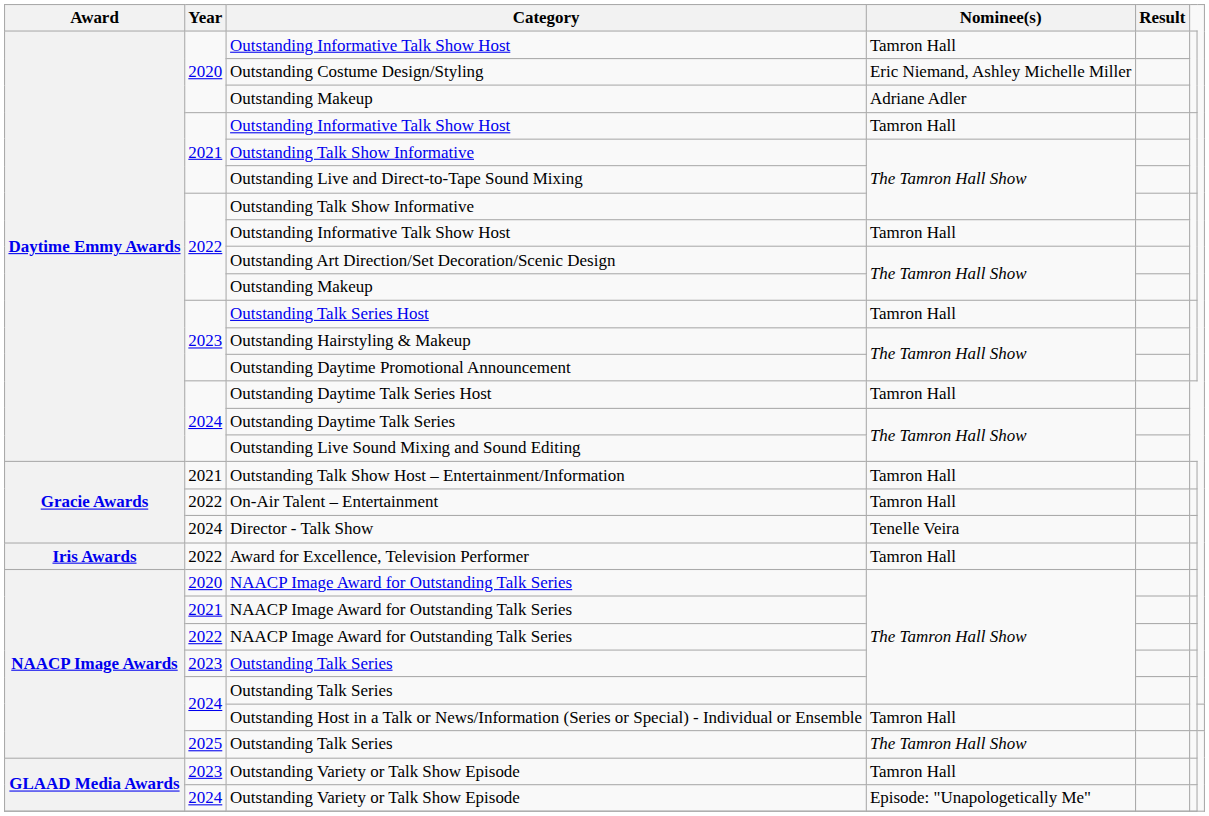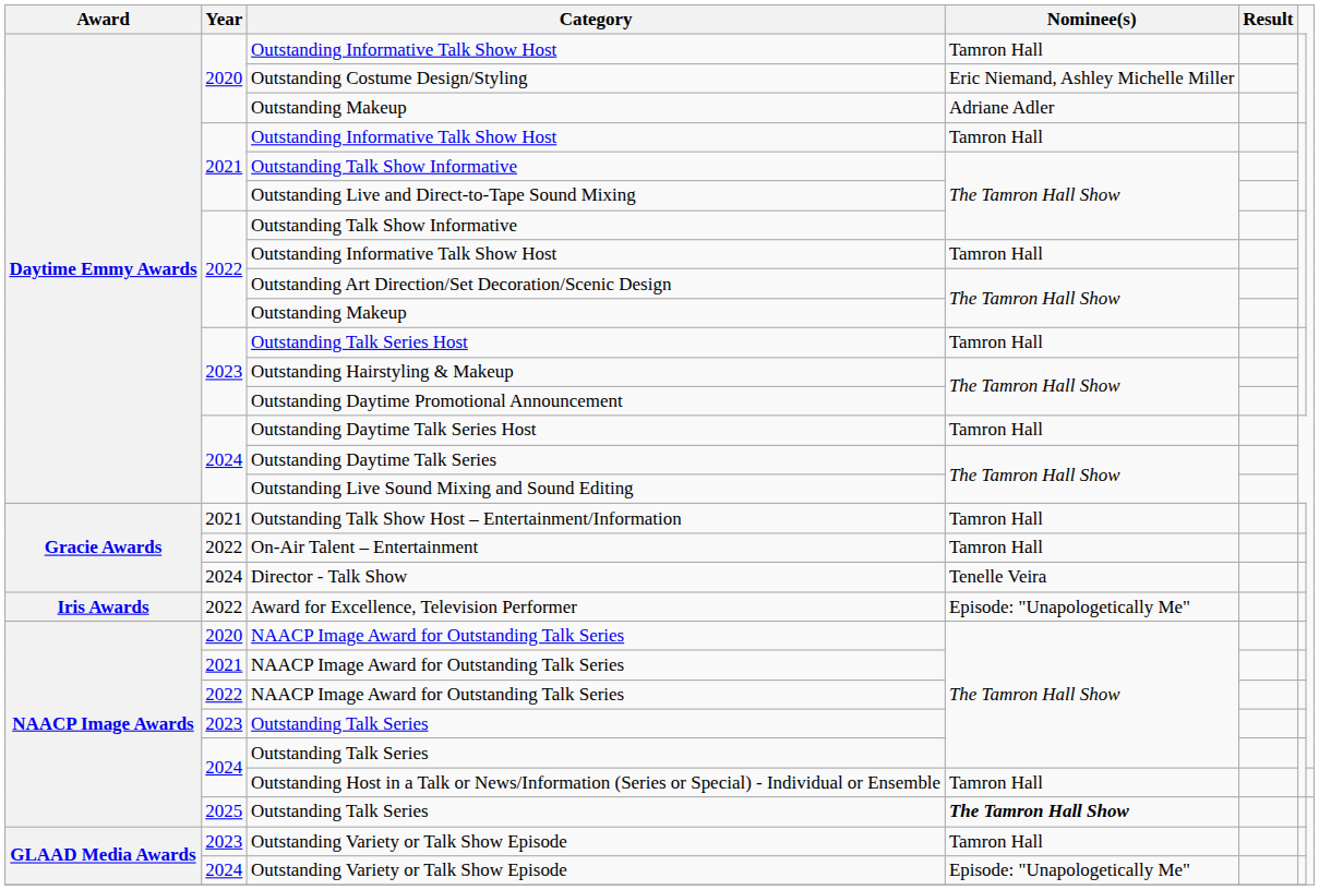 <table class="wikitable sortable plainrowheaders">
 <tr>
 <th scope="col">Award</th>
 <th scope="col">Year</th>
 <th scope="col">Category</th>
 <th scope="col">Nominee(s)</th>
 <th scope="col">Result</th>
 </tr>
 <tr>
 <th scope="row" rowspan="16"><a href='#'>Daytime Emmy Awards</a></th>
 <td rowspan="3"><a href='#'>2020</a></td>
 <td><a href='#'>Outstanding Informative Talk Show Host</a></td>
 <td>Tamron Hall</td>
 <td></td>
 <td rowspan="3" style="text-align:center;"></td>
 </tr>
 <tr>
 <td>Outstanding Costume Design/Styling</td>
 <td>Eric Niemand, Ashley Michelle Miller</td>
 <td></td>
 </tr>
 <tr>
 <td>Outstanding Makeup</td>
 <td>Adriane Adler</td>
 <td></td>
 </tr>
 <tr>
 <td rowspan="3"><a href='#'>2021</a></td>
 <td><a href='#'>Outstanding Informative Talk Show Host</a></td>
 <td>Tamron Hall</td>
 <td></td>
 <td rowspan="3" style="text-align:center;"></td>
 </tr>
 <tr>
 <td><a href='#'>Outstanding Talk Show Informative</a></td>
 <td rowspan=3><em>The Tamron Hall Show</em></td>
 <td></td>
 </tr>
 <tr>
 <td>Outstanding Live and Direct-to-Tape Sound Mixing</td>
 <td></td>
 </tr>
 <tr>
 <td rowspan="4"><a href='#'>2022</a></td>
 <td>Outstanding Talk Show Informative</td>
 <td></td>
 <td rowspan="4" style="text-align:center;"></td>
 </tr>
 <tr>
 <td>Outstanding Informative Talk Show Host</td>
 <td>Tamron Hall</td>
 <td></td>
 </tr>
 <tr>
 <td>Outstanding Art Direction/Set Decoration/Scenic Design</td>
 <td rowspan=2><em>The Tamron Hall Show</em></td>
 <td></td>
 </tr>
 <tr>
 <td>Outstanding Makeup</td>
 <td></td>
 </tr>
 <tr>
 <td rowspan="3"><a href='#'>2023</a></td>
 <td><a href='#'>Outstanding Talk Series Host</a></td>
 <td>Tamron Hall</td>
 <td></td>
 <td rowspan="3" style="text-align:center;"></td>
 </tr>
 <tr>
 <td>Outstanding Hairstyling & Makeup</td>
 <td rowspan=2><em>The Tamron Hall Show</em></td>
 <td></td>
 </tr>
 <tr>
 <td>Outstanding Daytime Promotional Announcement</td>
 <td></td>
 </tr>
 <tr>
 <td rowspan="3"><a href='#'>2024</a></td>
 <td>Outstanding Daytime Talk Series Host</td>
 <td>Tamron Hall</td>
 <td></td>
 </tr>
 <tr>
 <td>Outstanding Daytime Talk Series</td>
 <td rowspan=2><em>The Tamron Hall Show</em></td>
 <td></td>
 </tr>
 <tr>
 <td>Outstanding Live Sound Mixing and Sound Editing</td>
 <td></td>
 </tr>
 <tr>
 <th scope="row" rowspan="3"><a href='#'>Gracie Awards</a></th>
 <td>2021</td>
 <td>Outstanding Talk Show Host – Entertainment/Information</td>
 <td>Tamron Hall</td>
 <td></td>
 <td style="text-align:center;"></td>
 </tr>
 <tr>
 <td>2022</td>
 <td>On-Air Talent – Entertainment</td>
 <td>Tamron Hall</td>
 <td></td>
 <td style="text-align:center;"></td>
 </tr>
 <tr>
 <td>2024</td>
 <td>Director - Talk Show</td>
 <td>Tenelle Veira</td>
 <td></td>
 <td style="text-align:center;"></td>
 </tr>
 <tr>
 <th scope="row"><a href='#'>Iris Awards</a></th>
 <td>2022</td>
 <td>Award for Excellence, Television Performer</td>
-<td>Tamron Hall</td>
+<td>Episode: "Unapologetically Me"</td>
 <td></td>
 <td style="text-align:center;"></td>
 </tr>
 <tr>
 <th scope="row" rowspan="7"><a href='#'>NAACP Image Awards</a></th>
 <td><a href='#'>2020</a></td>
 <td><a href='#'>NAACP Image Award for Outstanding Talk Series</a></td>
 <td rowspan=5><em>The Tamron Hall Show</em></td>
 <td></td>
 <td style="text-align:center;"></td>
 </tr>
 <tr>
 <td><a href='#'>2021</a></td>
 <td>NAACP Image Award for Outstanding Talk Series</td>
 <td></td>
 <td style="text-align:center;"></td>
 </tr>
 <tr>
 <td><a href='#'>2022</a></td>
 <td>NAACP Image Award for Outstanding Talk Series</td>
 <td></td>
 <td style="text-align:center;"></td>
 </tr>
 <tr>
 <td><a href='#'>2023</a></td>
 <td><a href='#'>Outstanding Talk Series</a></td>
 <td></td>
 <td style="text-align:center;"></td>
 </tr>
 <tr>
 <td rowspan="2"><a href='#'>2024</a></td>
 <td>Outstanding Talk Series</td>
 <td></td>
 <td rowspan="2" style="text-align:center;"></td>
 </tr>
 <tr>
 <td>Outstanding Host in a Talk or News/Information (Series or Special) - Individual or Ensemble</td>
 <td>Tamron Hall</td>
 <td></td>
 <td style="text-align:center;"></td>
 </tr>
 <tr>
 <td rowspan="1"><a href='#'>2025</a></td>
 <td>Outstanding Talk Series</td>
-<td><em>The Tamron Hall Show</em></td>
+<td><strong><em>The Tamron Hall Show</em></strong></td>
 <td></td>
 <td rowspan="1" style="text-align:center;"></td>
 </tr>
 <tr>
 <th scope="row" rowspan="2"><a href='#'>GLAAD Media Awards</a></th>
 <td><a href='#'>2023</a></td>
 <td>Outstanding Variety or Talk Show Episode</td>
 <td>Tamron Hall</td>
 <td></td>
 <td style="text-align:center;"></td>
 </tr>
 <tr>
 <td><a href='#'>2024</a></td>
 <td>Outstanding Variety or Talk Show Episode</td>
 <td>Episode: "Unapologetically Me"</td>
 <td></td>
 <td style="text-align:center;"></td>
 </tr>
 <tr>
 </tr>
 </table>
